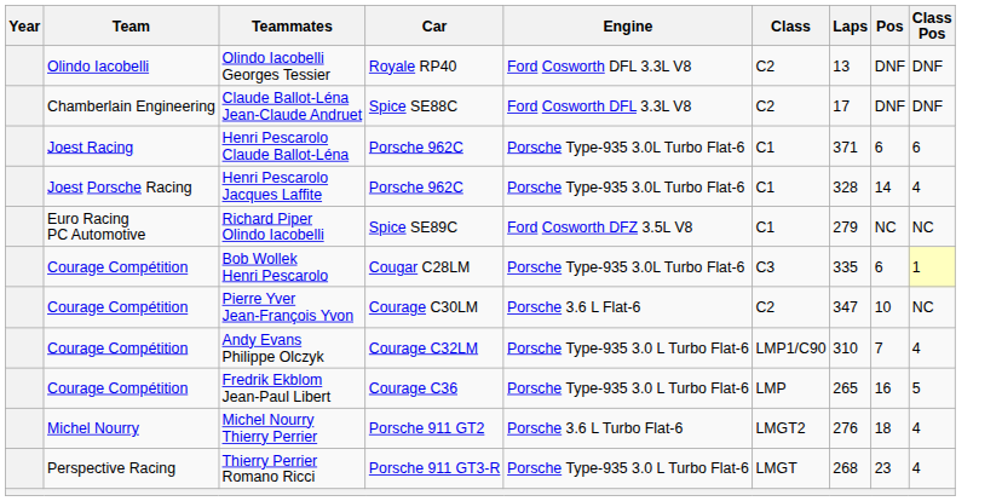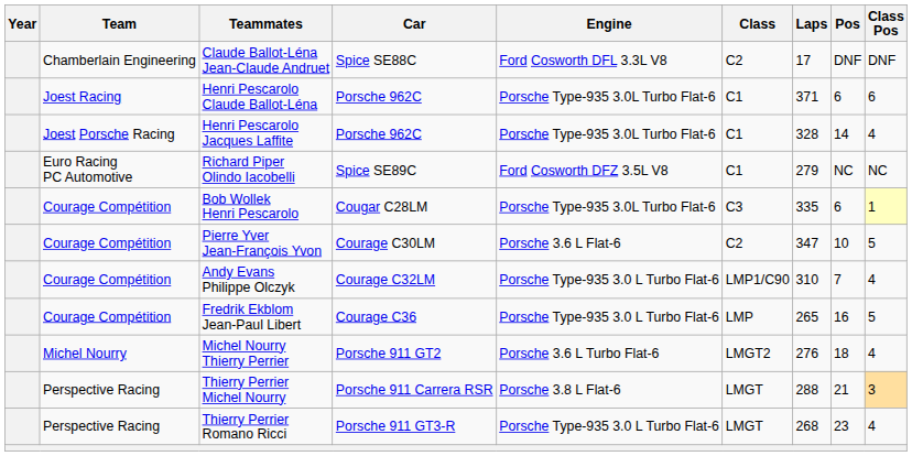 <table class="wikitable" style="font-size: 95%;">
 <tr>
 <th>Year</th>
 <th>Team</th>
 <th>Teammates</th>
 <th>Car</th>
 <th>Engine</th>
 <th>Class</th>
 <th>Laps</th>
 <th>Pos</th>
 <th>Class<br>Pos</th>
-</tr>
-<tr>
-<th></th>
-<td> <a href='#'>Olindo Iacobelli</a></td>
-<td> <a href='#'>Olindo Iacobelli</a><br> Georges Tessier</td>
-<td><a href='#'>Royale</a> RP40</td>
-<td><a href='#'>Ford</a> <a href='#'>Cosworth</a> DFL 3.3L V8</td>
-<td>C2</td>
-<td>13</td>
-<td>DNF</td>
-<td>DNF</td>
 </tr>
 <tr>
 <th></th>
 <td> Chamberlain Engineering</td>
 <td> <a href='#'>Claude Ballot-Léna</a><br> <a href='#'>Jean-Claude Andruet</a></td>
 <td><a href='#'>Spice</a> SE88C</td>
 <td><a href='#'>Ford</a> <a href='#'>Cosworth DFL</a> 3.3L V8</td>
 <td>C2</td>
 <td>17</td>
 <td>DNF</td>
 <td>DNF</td>
 </tr>
 <tr>
 <th></th>
 <td> <a href='#'>Joest Racing</a></td>
 <td> <a href='#'>Henri Pescarolo</a><br> <a href='#'>Claude Ballot-Léna</a></td>
 <td><a href='#'>Porsche 962C</a></td>
 <td><a href='#'>Porsche</a> Type-935 3.0L Turbo Flat-6</td>
 <td>C1</td>
 <td>371</td>
 <td>6</td>
 <td>6</td>
 </tr>
 <tr>
 <th></th>
 <td> <a href='#'>Joest</a> <a href='#'>Porsche</a> Racing</td>
 <td> <a href='#'>Henri Pescarolo</a><br> <a href='#'>Jacques Laffite</a></td>
 <td><a href='#'>Porsche 962C</a></td>
 <td><a href='#'>Porsche</a> Type-935 3.0L Turbo Flat-6</td>
 <td>C1</td>
 <td>328</td>
 <td>14</td>
 <td>4</td>
 </tr>
 <tr>
 <th></th>
 <td> Euro Racing<br> PC Automotive</td>
 <td> <a href='#'>Richard Piper</a><br> <a href='#'>Olindo Iacobelli</a></td>
 <td><a href='#'>Spice</a> SE89C</td>
 <td><a href='#'>Ford</a> <a href='#'>Cosworth DFZ</a> 3.5L V8</td>
 <td>C1</td>
 <td>279</td>
 <td>NC</td>
 <td>NC</td>
 </tr>
 <tr>
 <th></th>
 <td> <a href='#'>Courage Compétition</a></td>
 <td> <a href='#'>Bob Wollek</a><br> <a href='#'>Henri Pescarolo</a></td>
 <td><a href='#'>Cougar</a> C28LM</td>
 <td><a href='#'>Porsche</a> Type-935 3.0L Turbo Flat-6</td>
 <td>C3</td>
 <td>335</td>
 <td>6</td>
 <td style="background-color:#ffffbf">1</td>
 </tr>
 <tr>
 <th></th>
 <td> <a href='#'>Courage Compétition</a></td>
 <td> <a href='#'>Pierre Yver</a><br> <a href='#'>Jean-François Yvon</a></td>
 <td><a href='#'>Courage</a> C30LM</td>
 <td><a href='#'>Porsche</a> 3.6 L Flat-6</td>
 <td>C2</td>
 <td>347</td>
 <td>10</td>
-<td>NC</td>
+<td>5</td>
 </tr>
 <tr>
 <th></th>
 <td> <a href='#'>Courage Compétition</a></td>
 <td> <a href='#'>Andy Evans</a><br> Philippe Olczyk</td>
 <td><a href='#'>Courage C32LM</a></td>
 <td><a href='#'>Porsche</a> Type-935 3.0 L Turbo Flat-6</td>
 <td>LMP1/C90</td>
 <td>310</td>
 <td>7</td>
 <td>4</td>
 </tr>
 <tr>
 <th></th>
 <td> <a href='#'>Courage Compétition</a></td>
 <td> <a href='#'>Fredrik Ekblom</a><br>  Jean-Paul Libert</td>
 <td><a href='#'>Courage C36</a></td>
 <td><a href='#'>Porsche</a> Type-935 3.0 L Turbo Flat-6</td>
 <td>LMP</td>
 <td>265</td>
 <td>16</td>
 <td>5</td>
 </tr>
 <tr>
 <th></th>
 <td> <a href='#'>Michel Nourry</a></td>
 <td> <a href='#'>Michel Nourry</a><br> <a href='#'>Thierry Perrier</a></td>
 <td><a href='#'>Porsche 911 GT2</a></td>
 <td><a href='#'>Porsche</a> 3.6 L Turbo Flat-6</td>
 <td>LMGT2</td>
 <td>276</td>
 <td>18</td>
 <td>4</td>
 </tr>
 <tr>
 <th></th>
 <td> Perspective Racing</td>
+<td> <a href='#'>Thierry Perrier</a><br> <a href='#'>Michel Nourry</a></td>
+<td><a href='#'>Porsche 911 Carrera RSR</a></td>
+<td><a href='#'>Porsche</a> 3.8 L Flat-6</td>
+<td>LMGT</td>
+<td>288</td>
+<td>21</td>
+<td style="background-color:#ffdf9f">3</td>
+</tr>
+<tr>
+<th></th>
+<td> Perspective Racing</td>
 <td> <a href='#'>Thierry Perrier</a><br> Romano Ricci</td>
 <td><a href='#'>Porsche 911 GT3-R</a></td>
 <td><a href='#'>Porsche</a> Type-935 3.0 L Turbo Flat-6</td>
 <td>LMGT</td>
 <td>268</td>
 <td>23</td>
 <td>4</td>
 </tr>
 <tr>
 <th colspan="9"></th>
 </tr>
 </table>
